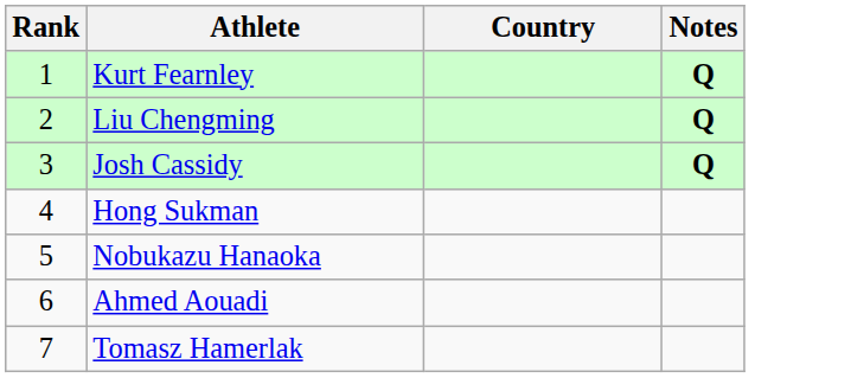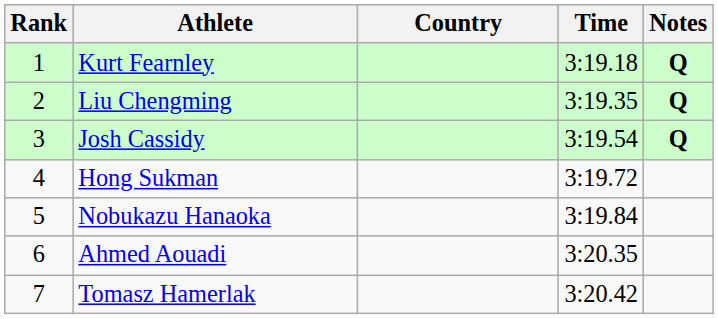 <table class="wikitable sortable" style="text-align:center">
 <tr>
 <th>Rank</th>
 <th style="width:180px">Athlete</th>
 <th style="width:125px">Country</th>
+<th>Time</th>
 <th>Notes</th>
 </tr>
 <tr style="background:#cfc;">
 <td>1</td>
 <td style="text-align:left;"><a href='#'>Kurt Fearnley</a></td>
 <td style="text-align:left;"></td>
+<td>3:19.18</td>
 <td><strong>Q</strong></td>
 </tr>
 <tr style="background:#cfc;">
 <td>2</td>
 <td style="text-align:left;"><a href='#'>Liu Chengming</a></td>
 <td style="text-align:left;"></td>
+<td>3:19.35</td>
 <td><strong>Q</strong></td>
 </tr>
 <tr style="background:#cfc;">
 <td>3</td>
 <td style="text-align:left;"><a href='#'>Josh Cassidy</a></td>
 <td style="text-align:left;"></td>
+<td>3:19.54</td>
 <td><strong>Q</strong></td>
 </tr>
 <tr>
 <td>4</td>
 <td style="text-align:left;"><a href='#'>Hong Sukman</a></td>
 <td style="text-align:left;"></td>
+<td>3:19.72</td>
 <td></td>
 </tr>
 <tr>
 <td>5</td>
 <td style="text-align:left;"><a href='#'>Nobukazu Hanaoka</a></td>
 <td style="text-align:left;"></td>
+<td>3:19.84</td>
 <td></td>
 </tr>
 <tr>
 <td>6</td>
 <td style="text-align:left;"><a href='#'>Ahmed Aouadi</a></td>
 <td style="text-align:left;"></td>
+<td>3:20.35</td>
 <td></td>
 </tr>
 <tr>
 <td>7</td>
 <td style="text-align:left;"><a href='#'>Tomasz Hamerlak</a></td>
 <td style="text-align:left;"></td>
+<td>3:20.42</td>
 <td></td>
 </tr>
 </table>
